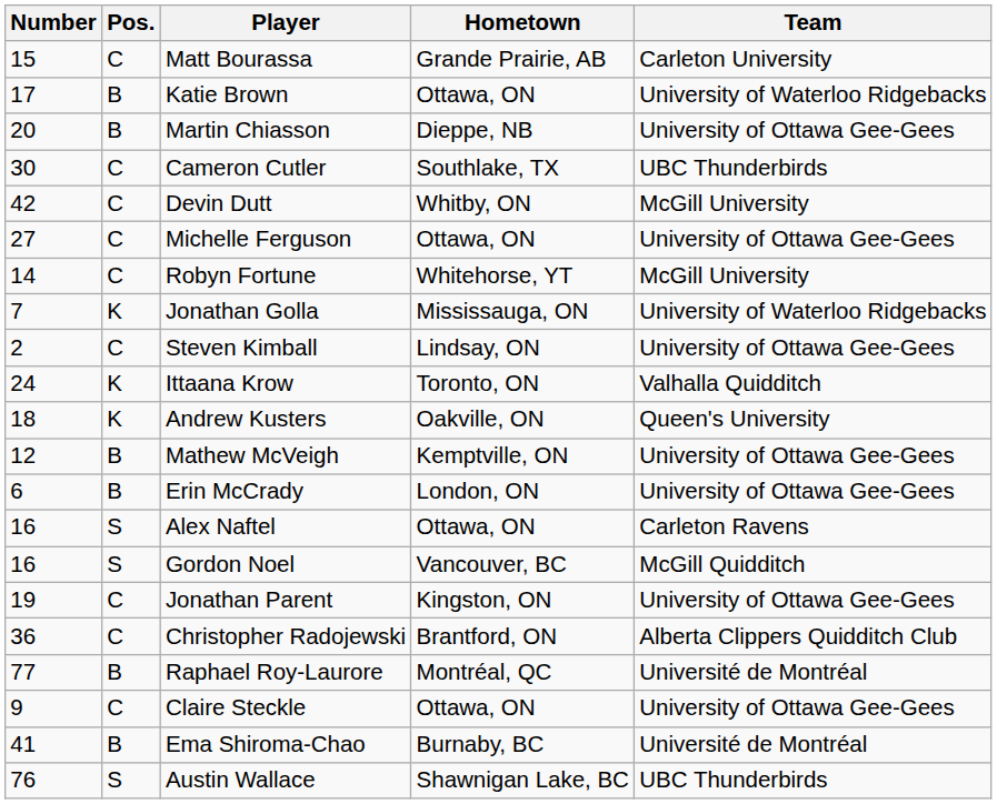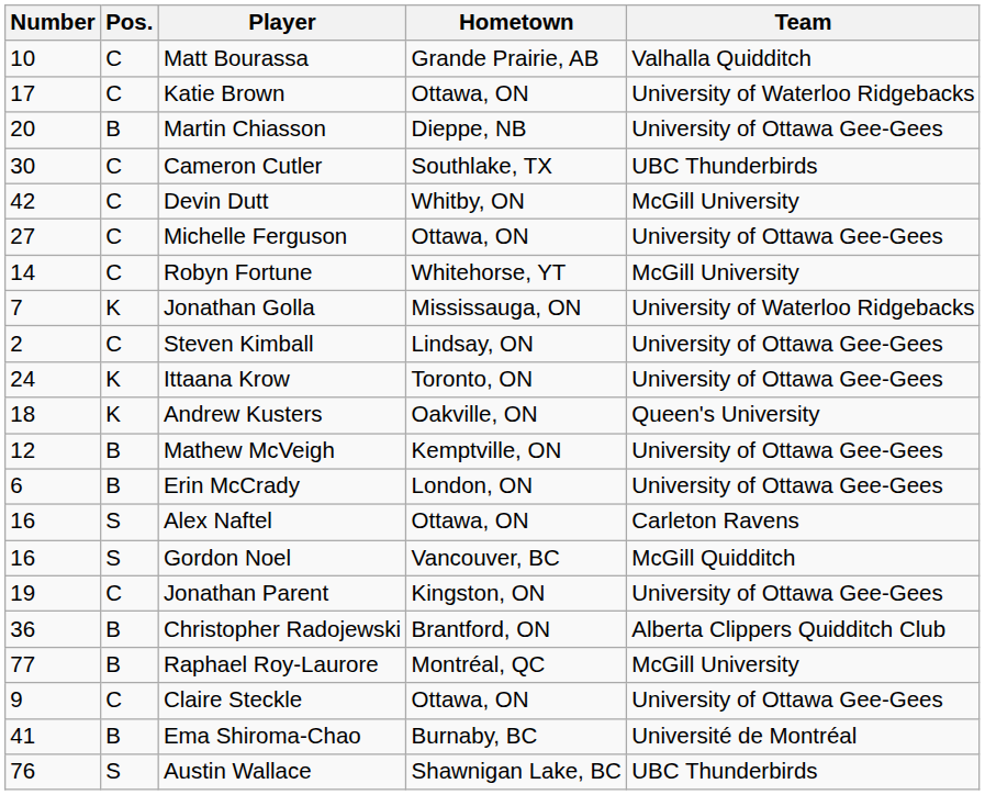 <table class="wikitable sortable">
 <tr>
 <th>Number</th>
 <th>Pos.</th>
 <th>Player</th>
 <th>Hometown</th>
 <th>Team</th>
 </tr>
 <tr>
-<td>15</td>
+<td>10</td>
 <td>C</td>
 <td>Matt Bourassa</td>
 <td>Grande Prairie, AB</td>
-<td>Carleton University</td>
+<td>Valhalla Quidditch</td>
 </tr>
 <tr>
 <td>17</td>
-<td>B</td>
+<td>C</td>
 <td>Katie Brown</td>
 <td>Ottawa, ON</td>
 <td>University of Waterloo Ridgebacks</td>
 </tr>
 <tr>
 <td>20</td>
 <td>B</td>
 <td>Martin Chiasson</td>
 <td>Dieppe, NB</td>
 <td>University of Ottawa Gee-Gees</td>
 </tr>
 <tr>
 <td>30</td>
 <td>C</td>
 <td>Cameron Cutler</td>
 <td>Southlake, TX</td>
 <td>UBC Thunderbirds</td>
 </tr>
 <tr>
 <td>42</td>
 <td>C</td>
 <td>Devin Dutt</td>
 <td>Whitby, ON</td>
 <td>McGill University</td>
 </tr>
 <tr>
 <td>27</td>
 <td>C</td>
 <td>Michelle Ferguson</td>
 <td>Ottawa, ON</td>
 <td>University of Ottawa Gee-Gees</td>
 </tr>
 <tr>
 <td>14</td>
 <td>C</td>
 <td>Robyn Fortune</td>
 <td>Whitehorse, YT</td>
 <td>McGill University</td>
 </tr>
 <tr>
 <td>7</td>
 <td>K</td>
 <td>Jonathan Golla</td>
 <td>Mississauga, ON</td>
 <td>University of Waterloo Ridgebacks</td>
 </tr>
 <tr>
 <td>2</td>
 <td>C</td>
 <td>Steven Kimball</td>
 <td>Lindsay, ON</td>
 <td>University of Ottawa Gee-Gees</td>
 </tr>
 <tr>
 <td>24</td>
 <td>K</td>
 <td>Ittaana Krow</td>
 <td>Toronto, ON</td>
-<td>Valhalla Quidditch</td>
+<td>University of Ottawa Gee-Gees</td>
 </tr>
 <tr>
 <td>18</td>
 <td>K</td>
 <td>Andrew Kusters</td>
 <td>Oakville, ON</td>
 <td>Queen's University</td>
 </tr>
 <tr>
 <td>12</td>
 <td>B</td>
 <td>Mathew McVeigh</td>
 <td>Kemptville, ON</td>
 <td>University of Ottawa Gee-Gees</td>
 </tr>
 <tr>
 <td>6</td>
 <td>B</td>
 <td>Erin McCrady</td>
 <td>London, ON</td>
 <td>University of Ottawa Gee-Gees</td>
 </tr>
 <tr>
 <td>16</td>
 <td>S</td>
 <td>Alex Naftel</td>
 <td>Ottawa, ON</td>
 <td>Carleton Ravens</td>
 </tr>
 <tr>
 <td>16</td>
 <td>S</td>
 <td>Gordon Noel</td>
 <td>Vancouver, BC</td>
 <td>McGill Quidditch</td>
 </tr>
 <tr>
 <td>19</td>
 <td>C</td>
 <td>Jonathan Parent</td>
 <td>Kingston, ON</td>
 <td>University of Ottawa Gee-Gees</td>
 </tr>
 <tr>
 <td>36</td>
-<td>C</td>
+<td>B</td>
 <td>Christopher Radojewski</td>
 <td>Brantford, ON</td>
 <td>Alberta Clippers Quidditch Club</td>
 </tr>
 <tr>
 <td>77</td>
 <td>B</td>
 <td>Raphael Roy-Laurore</td>
 <td>Montréal, QC</td>
-<td>Université de Montréal</td>
+<td>McGill University</td>
 </tr>
 <tr>
 <td>9</td>
 <td>C</td>
 <td>Claire Steckle</td>
 <td>Ottawa, ON</td>
 <td>University of Ottawa Gee-Gees</td>
 </tr>
 <tr>
 <td>41</td>
 <td>B</td>
 <td>Ema Shiroma-Chao</td>
 <td>Burnaby, BC</td>
 <td>Université de Montréal</td>
 </tr>
 <tr>
 <td>76</td>
 <td>S</td>
 <td>Austin Wallace</td>
 <td>Shawnigan Lake, BC</td>
 <td>UBC Thunderbirds</td>
 </tr>
 </table>
